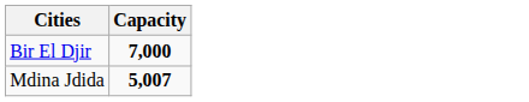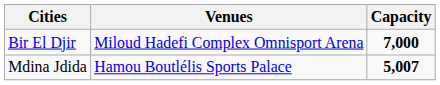 <table class="wikitable">
 <tr>
 <th>Cities</th>
+<th>Venues</th>
 <th>Capacity</th>
 </tr>
 <tr>
 <td><a href='#'>Bir El Djir</a> </td>
+<td><a href='#'>Miloud Hadefi Complex Omnisport Arena</a></td>
 <td align=center><strong>7,000</strong></td>
 </tr>
 <tr>
 <td>Mdina Jdida </td>
+<td><a href='#'>Hamou Boutlélis Sports Palace</a></td>
 <td align=center><strong>5,007</strong></td>
 </tr>
 </table>
